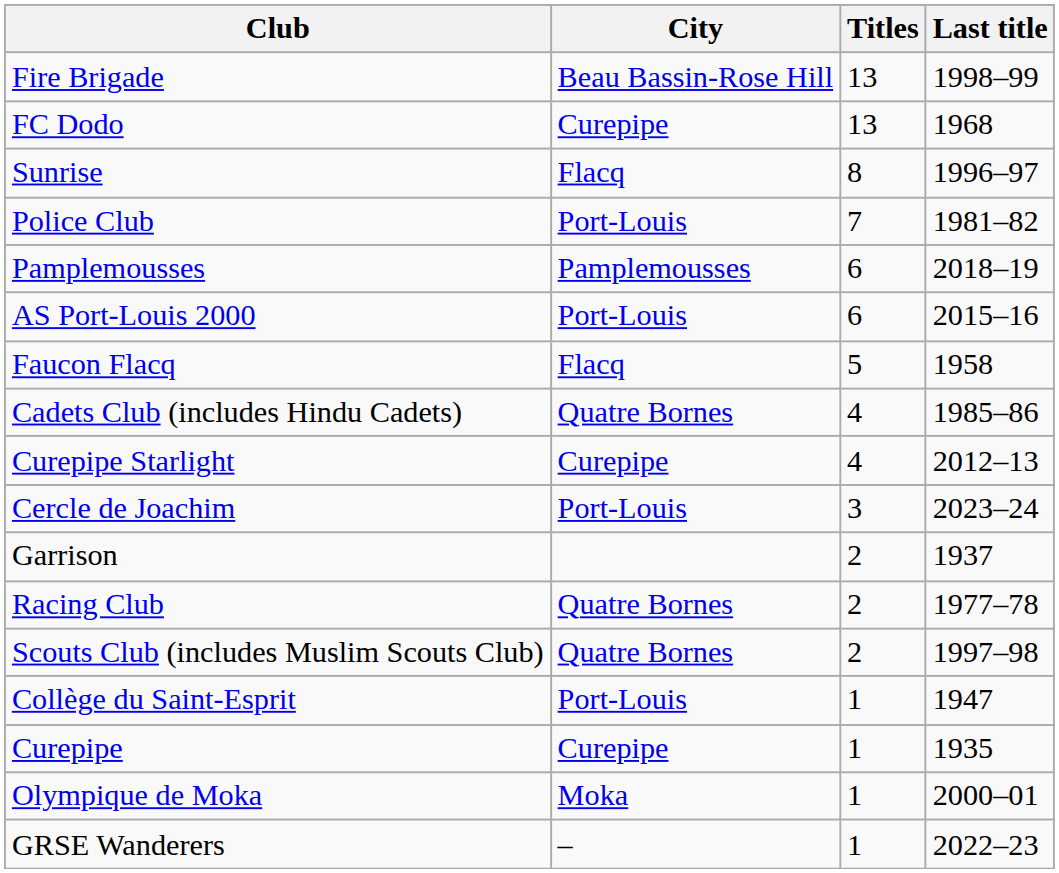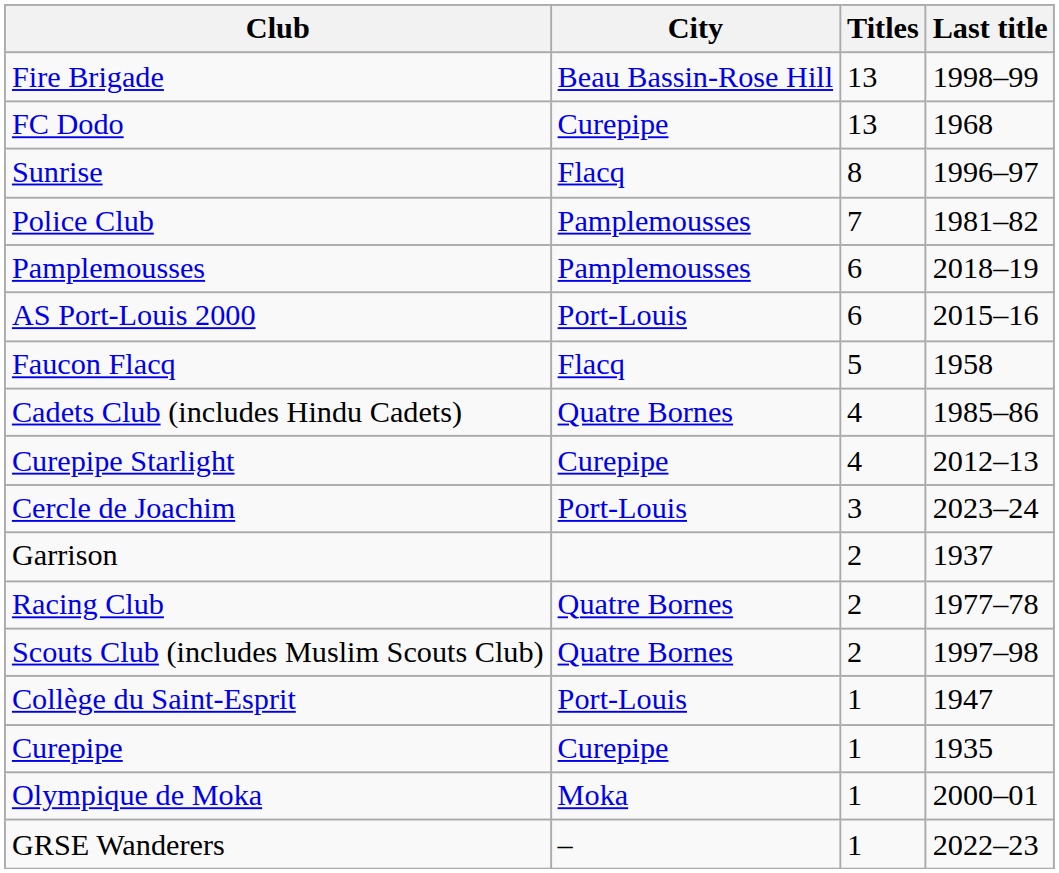 <table class="wikitable">
 <tr>
 <th>Club</th>
 <th>City</th>
 <th>Titles</th>
 <th>Last title</th>
 </tr>
 <tr>
 <td><a href='#'>Fire Brigade</a></td>
 <td><a href='#'>Beau Bassin-Rose Hill</a></td>
 <td>13</td>
 <td>1998–99</td>
 </tr>
 <tr>
 <td><a href='#'>FC Dodo</a></td>
 <td><a href='#'>Curepipe</a></td>
 <td>13</td>
 <td>1968</td>
 </tr>
 <tr>
 <td><a href='#'>Sunrise</a></td>
 <td><a href='#'>Flacq</a></td>
 <td>8</td>
 <td>1996–97</td>
 </tr>
 <tr>
 <td><a href='#'>Police Club</a></td>
-<td><a href='#'>Port-Louis</a></td>
+<td><a href='#'>Pamplemousses</a></td>
 <td>7</td>
 <td>1981–82</td>
 </tr>
 <tr>
 <td><a href='#'>Pamplemousses</a></td>
 <td><a href='#'>Pamplemousses</a></td>
 <td>6</td>
 <td>2018–19</td>
 </tr>
 <tr>
 <td><a href='#'>AS Port-Louis 2000</a></td>
 <td><a href='#'>Port-Louis</a></td>
 <td>6</td>
 <td>2015–16</td>
 </tr>
 <tr>
 <td><a href='#'>Faucon Flacq</a></td>
 <td><a href='#'>Flacq</a></td>
 <td>5</td>
 <td>1958</td>
 </tr>
 <tr>
 <td><a href='#'>Cadets Club</a> (includes Hindu Cadets)</td>
 <td><a href='#'>Quatre Bornes</a></td>
 <td>4</td>
 <td>1985–86</td>
 </tr>
 <tr>
 <td><a href='#'>Curepipe Starlight</a></td>
 <td><a href='#'>Curepipe</a></td>
 <td>4</td>
 <td>2012–13</td>
 </tr>
 <tr>
 <td><a href='#'>Cercle de Joachim</a></td>
 <td><a href='#'>Port-Louis</a></td>
 <td>3</td>
 <td>2023–24</td>
 </tr>
 <tr>
 <td>Garrison</td>
 <td></td>
 <td>2</td>
 <td>1937</td>
 </tr>
 <tr>
 <td><a href='#'>Racing Club</a></td>
 <td><a href='#'>Quatre Bornes</a></td>
 <td>2</td>
 <td>1977–78</td>
 </tr>
 <tr>
 <td><a href='#'>Scouts Club</a> (includes Muslim Scouts Club)</td>
 <td><a href='#'>Quatre Bornes</a></td>
 <td>2</td>
 <td>1997–98</td>
 </tr>
 <tr>
 <td><a href='#'>Collège du Saint-Esprit</a></td>
 <td><a href='#'>Port-Louis</a></td>
 <td>1</td>
 <td>1947</td>
 </tr>
 <tr>
 <td><a href='#'>Curepipe</a></td>
 <td><a href='#'>Curepipe</a></td>
 <td>1</td>
 <td>1935</td>
 </tr>
 <tr>
 <td><a href='#'>Olympique de Moka</a></td>
 <td><a href='#'>Moka</a></td>
 <td>1</td>
 <td>2000–01</td>
 </tr>
 <tr>
 <td>GRSE Wanderers</td>
 <td>–</td>
 <td>1</td>
 <td>2022–23</td>
 </tr>
 </table>
